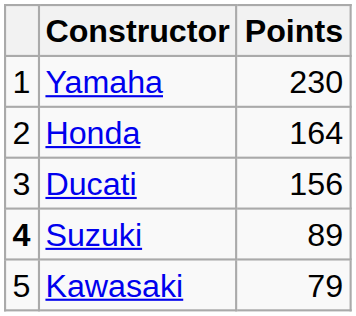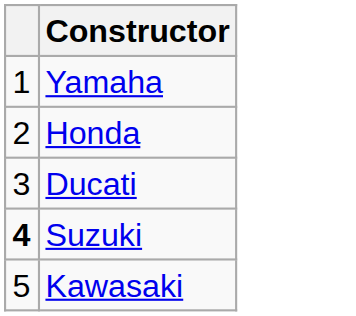 <table class="wikitable" style="font-size: 95%;">
 <tr>
 <th></th>
 <th>Constructor</th>
-<th>Points</th>
 </tr>
 <tr>
 <td align=center>1</td>
 <td> <a href='#'>Yamaha</a></td>
-<td align=right>230</td>
 </tr>
 <tr>
 <td align=center>2</td>
 <td> <a href='#'>Honda</a></td>
-<td align=right>164</td>
 </tr>
 <tr>
 <td align=center>3</td>
 <td> <a href='#'>Ducati</a></td>
-<td align=right>156</td>
 </tr>
 <tr>
 <td align=center><strong>4</strong></td>
 <td> <a href='#'>Suzuki</a></td>
-<td align=right>89</td>
 </tr>
 <tr>
 <td align=center>5</td>
 <td> <a href='#'>Kawasaki</a></td>
-<td align=right>79</td>
 </tr>
 </table>
